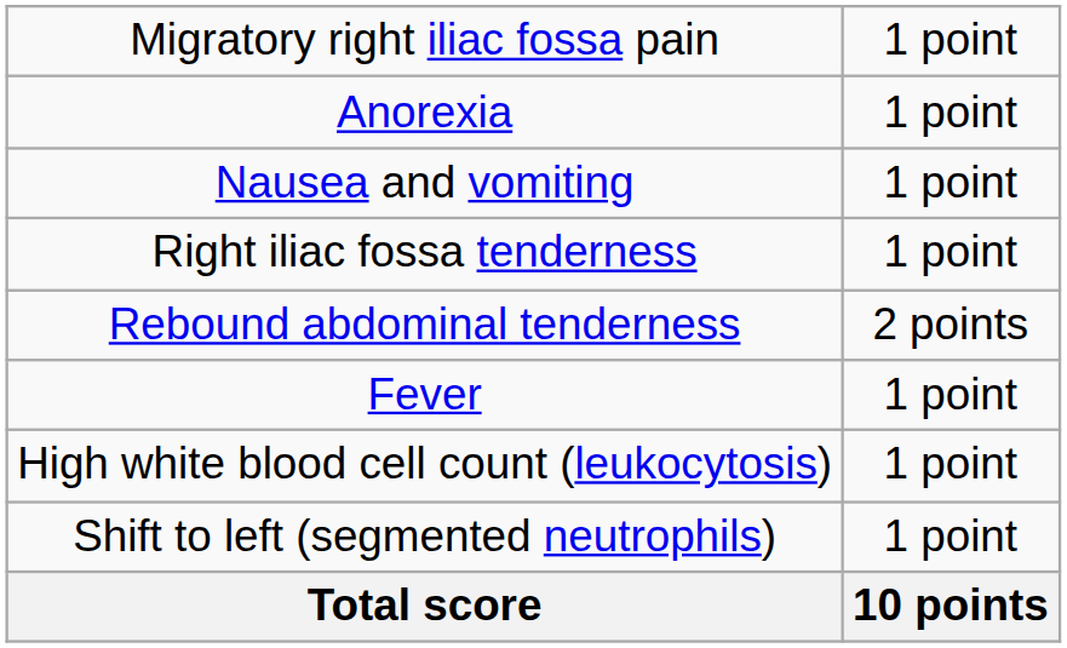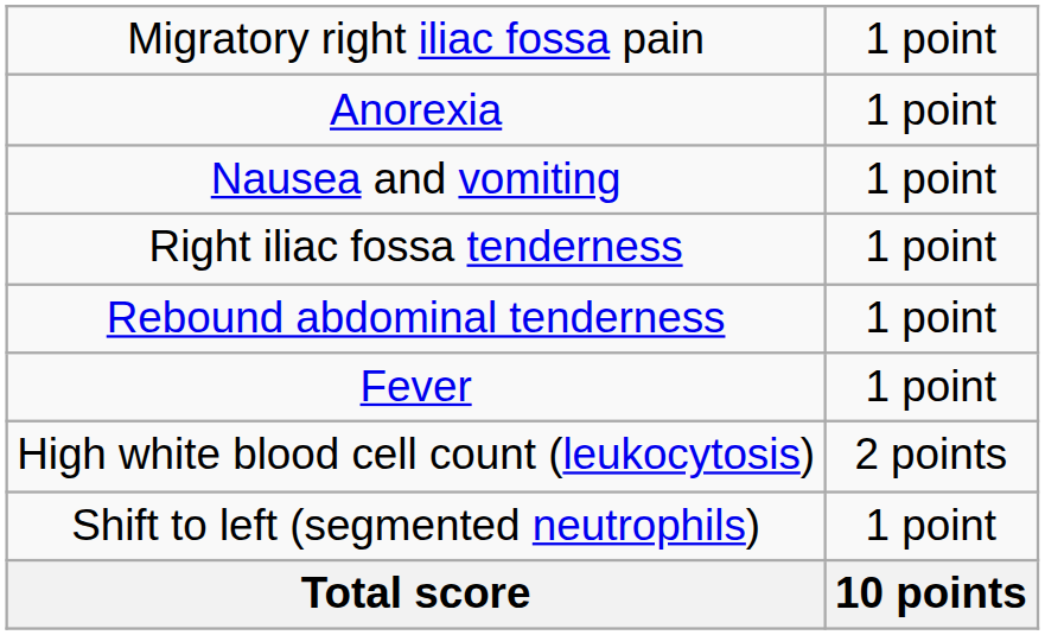 <table class="wikitable" style="margin-left:15px; text-align:center">
 <tr>
 <td>Migratory right <a href='#'>iliac fossa</a> pain</td>
 <td>1 point</td>
 </tr>
 <tr>
 <td><a href='#'>Anorexia</a></td>
 <td>1 point</td>
 </tr>
 <tr>
 <td><a href='#'>Nausea</a> and <a href='#'>vomiting</a></td>
 <td>1 point</td>
 </tr>
 <tr>
 <td>Right iliac fossa <a href='#'>tenderness</a></td>
 <td>1 point</td>
 </tr>
 <tr>
 <td><a href='#'>Rebound abdominal tenderness</a></td>
-<td>2 points</td>
+<td>1 point</td>
 </tr>
 <tr>
 <td><a href='#'>Fever</a></td>
 <td>1 point</td>
 </tr>
 <tr>
 <td>High white blood cell count (<a href='#'>leukocytosis</a>)</td>
-<td>1 point</td>
+<td>2 points</td>
 </tr>
 <tr>
 <td>Shift to left (segmented <a href='#'>neutrophils</a>)</td>
 <td>1 point</td>
 </tr>
 <tr>
 <th>Total score</th>
 <th>10 points</th>
 </tr>
 </table>
